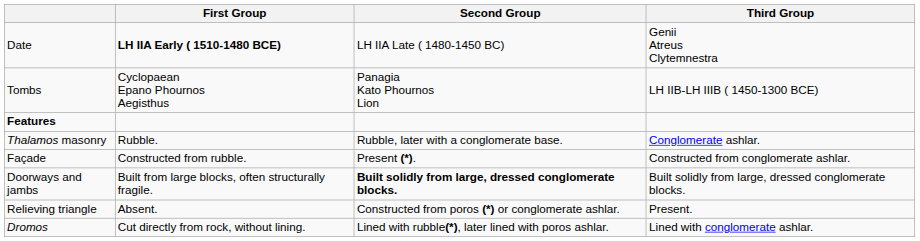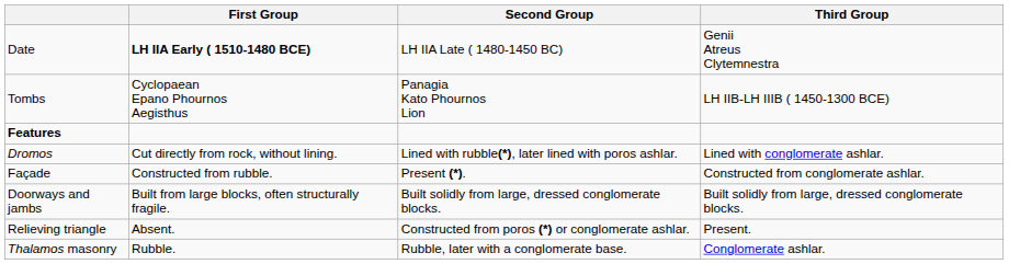 <table class="wikitable">
 <tr>
 <th></th>
 <th>First Group</th>
 <th>Second Group</th>
 <th>Third Group</th>
 </tr>
 <tr>
 <td>Date</td>
 <td><strong>LH IIA Early ( 1510-1480 BCE)</strong></td>
 <td>LH IIA Late ( 1480-1450 BC)</td>
 <td>Genii<br>Atreus<br>Clytemnestra</td>
 </tr>
 <tr>
 <td>Tombs</td>
 <td>Cyclopaean<br>Epano Phournos<br>Aegisthus</td>
 <td>Panagia<br>Kato Phournos<br>Lion</td>
 <td>LH IIB-LH IIIB ( 1450-1300 BCE)</td>
 </tr>
 <tr>
 <td><strong>Features</strong></td>
 <td></td>
 <td></td>
 <td></td>
 </tr>
 <tr>
-<td><em>Thalamos</em> masonry</td>
-<td>Rubble.</td>
-<td>Rubble, later with a conglomerate base.</td>
-<td><a href='#'>Conglomerate</a> ashlar.</td>
+<td><em>Dromos</em></td>
+<td>Cut directly from rock, without lining.</td>
+<td>Lined with rubble<strong>(*)</strong>, later lined with poros ashlar.</td>
+<td>Lined with <a href='#'>conglomerate</a> ashlar.</td>
 </tr>
 <tr>
 <td>Façade</td>
 <td>Constructed from rubble.</td>
 <td>Present <strong>(*)</strong>.</td>
 <td>Constructed from conglomerate ashlar.</td>
 </tr>
 <tr>
 <td>Doorways and jambs</td>
 <td>Built from large blocks, often structurally fragile.</td>
-<td><strong>Built solidly from large, dressed conglomerate blocks.</strong></td>
+<td>Built solidly from large, dressed conglomerate blocks.</td>
 <td>Built solidly from large, dressed conglomerate blocks.</td>
 </tr>
 <tr>
 <td>Relieving triangle</td>
 <td>Absent.</td>
 <td>Constructed from poros <strong>(*)</strong> or conglomerate ashlar.</td>
 <td>Present.</td>
 </tr>
 <tr>
-<td><em>Dromos</em></td>
-<td>Cut directly from rock, without lining.</td>
-<td>Lined with rubble<strong>(*)</strong>, later lined with poros ashlar.</td>
-<td>Lined with <a href='#'>conglomerate</a> ashlar.</td>
+<td><em>Thalamos</em> masonry</td>
+<td>Rubble.</td>
+<td>Rubble, later with a conglomerate base.</td>
+<td><a href='#'>Conglomerate</a> ashlar.</td>
 </tr>
 </table>
